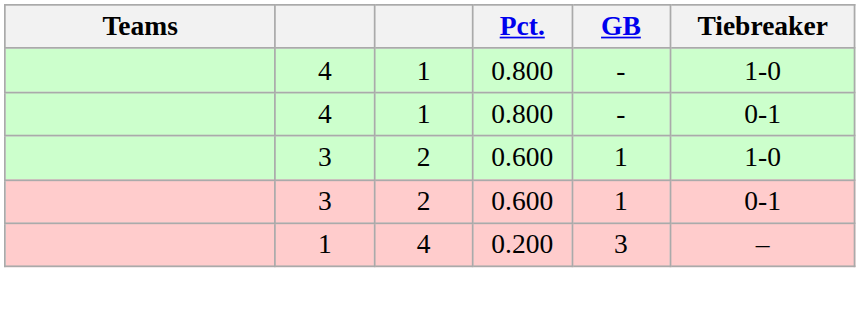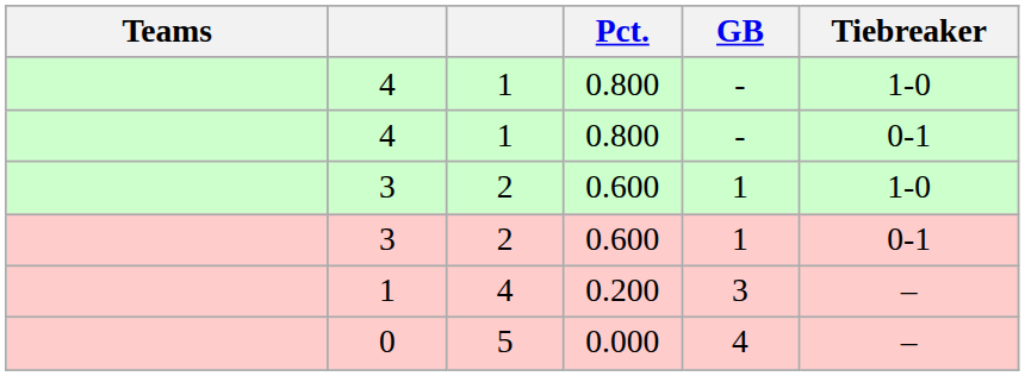 <table class="wikitable" style="text-align:center;">
 <tr>
 <th width=150px>Teams</th>
 <th width=50px></th>
 <th width=50px></th>
 <th width=50px><a href='#'>Pct.</a></th>
 <th width=50px><a href='#'>GB</a></th>
 <th width=100>Tiebreaker</th>
 </tr>
 <tr style="background-color:#cfc">
 <td align=left></td>
 <td>4</td>
 <td>1</td>
 <td>0.800</td>
 <td>-</td>
 <td>1-0</td>
 </tr>
 <tr style="background-color:#cfc">
 <td align=left></td>
 <td>4</td>
 <td>1</td>
 <td>0.800</td>
 <td>-</td>
 <td>0-1</td>
 </tr>
 <tr style="background-color:#cfc">
 <td align=left></td>
 <td>3</td>
 <td>2</td>
 <td>0.600</td>
 <td>1</td>
 <td>1-0</td>
 </tr>
 <tr style="background-color:#fcc">
 <td align=left></td>
 <td>3</td>
 <td>2</td>
 <td>0.600</td>
 <td>1</td>
 <td>0-1</td>
 </tr>
 <tr style="background-color:#fcc">
 <td align=left></td>
 <td>1</td>
 <td>4</td>
 <td>0.200</td>
 <td>3</td>
 <td>–</td>
 </tr>
+<tr style="background-color:#fcc">
+<td align=left></td>
+<td>0</td>
+<td>5</td>
+<td>0.000</td>
+<td>4</td>
+<td>–</td>
+</tr>
 </table>
